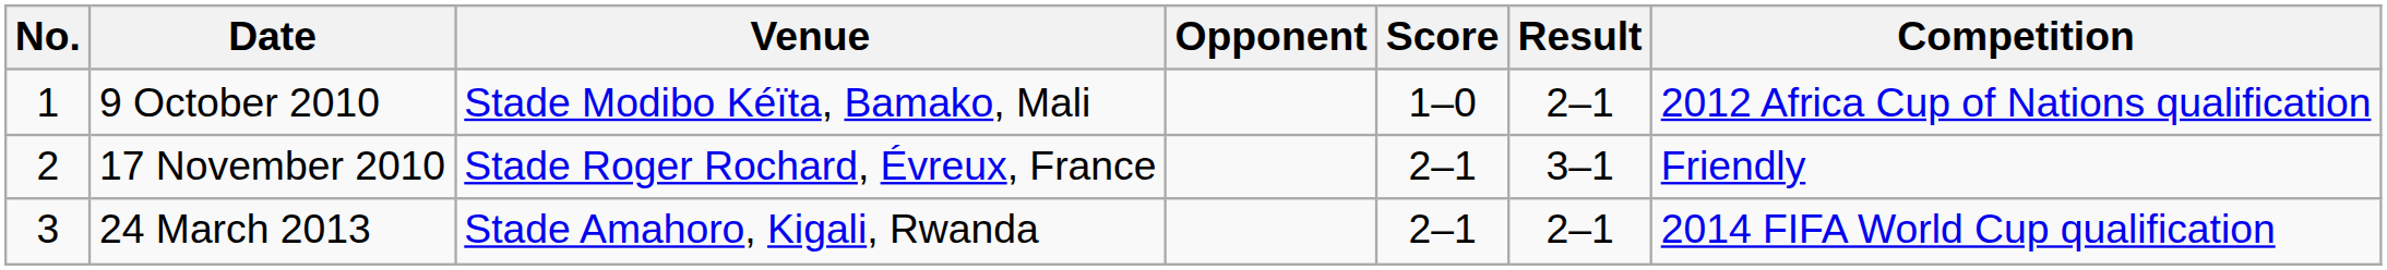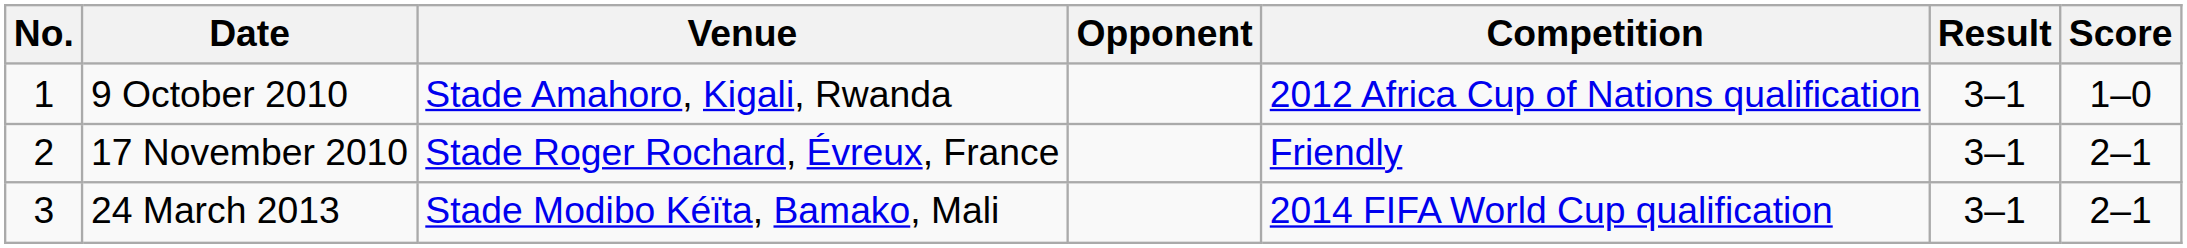 <table class="wikitable sortable">
 <tr>
 <th scope="col">No.</th>
 <th scope="col">Date</th>
 <th scope="col">Venue</th>
 <th scope="col">Opponent</th>
+<th scope="col">Competition</th>
+<th scope="col">Result</th>
 <th scope="col">Score</th>
-<th scope="col">Result</th>
-<th scope="col">Competition</th>
 </tr>
 <tr>
 <td align="center">1</td>
 <td>9 October 2010</td>
-<td><a href='#'>Stade Modibo Kéïta</a>, <a href='#'>Bamako</a>, Mali</td>
+<td><a href='#'>Stade Amahoro</a>, <a href='#'>Kigali</a>, Rwanda</td>
 <td></td>
+<td><a href='#'>2012 Africa Cup of Nations qualification</a></td>
+<td align="center">3–1</td>
 <td align="center">1–0</td>
-<td align="center">2–1</td>
-<td><a href='#'>2012 Africa Cup of Nations qualification</a></td>
 </tr>
 <tr>
 <td align="center">2</td>
 <td>17 November 2010</td>
 <td><a href='#'>Stade Roger Rochard</a>, <a href='#'>Évreux</a>, France</td>
 <td></td>
+<td><a href='#'>Friendly</a></td>
+<td align="center">3–1</td>
 <td align="center">2–1</td>
-<td align="center">3–1</td>
-<td><a href='#'>Friendly</a></td>
 </tr>
 <tr>
 <td align="center">3</td>
 <td>24 March 2013</td>
-<td><a href='#'>Stade Amahoro</a>, <a href='#'>Kigali</a>, Rwanda</td>
+<td><a href='#'>Stade Modibo Kéïta</a>, <a href='#'>Bamako</a>, Mali</td>
 <td></td>
+<td><a href='#'>2014 FIFA World Cup qualification</a></td>
+<td align="center">3–1</td>
 <td align="center">2–1</td>
-<td align="center">2–1</td>
-<td><a href='#'>2014 FIFA World Cup qualification</a></td>
 </tr>
 </table>
